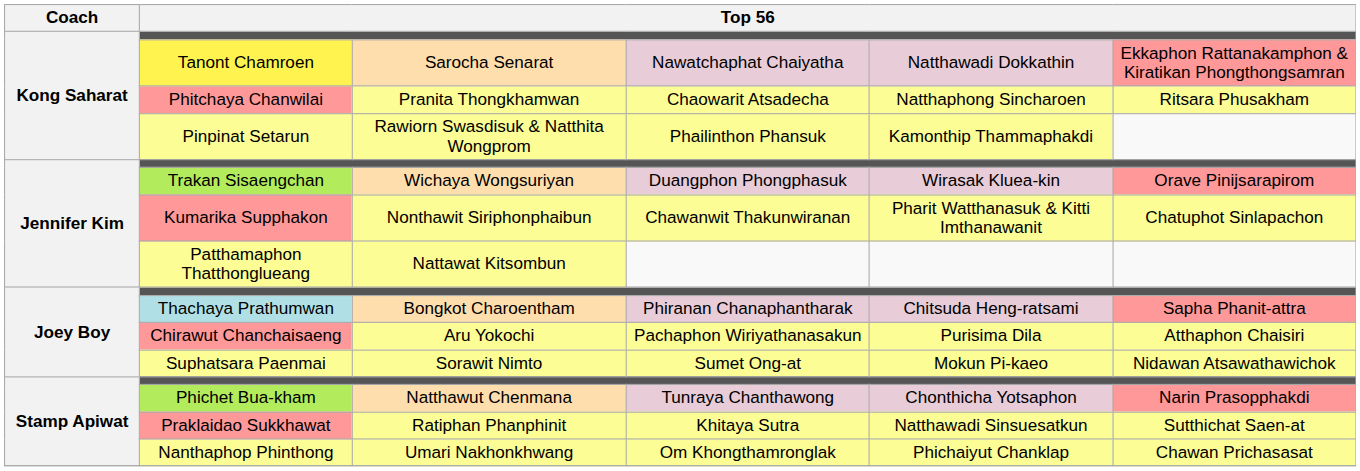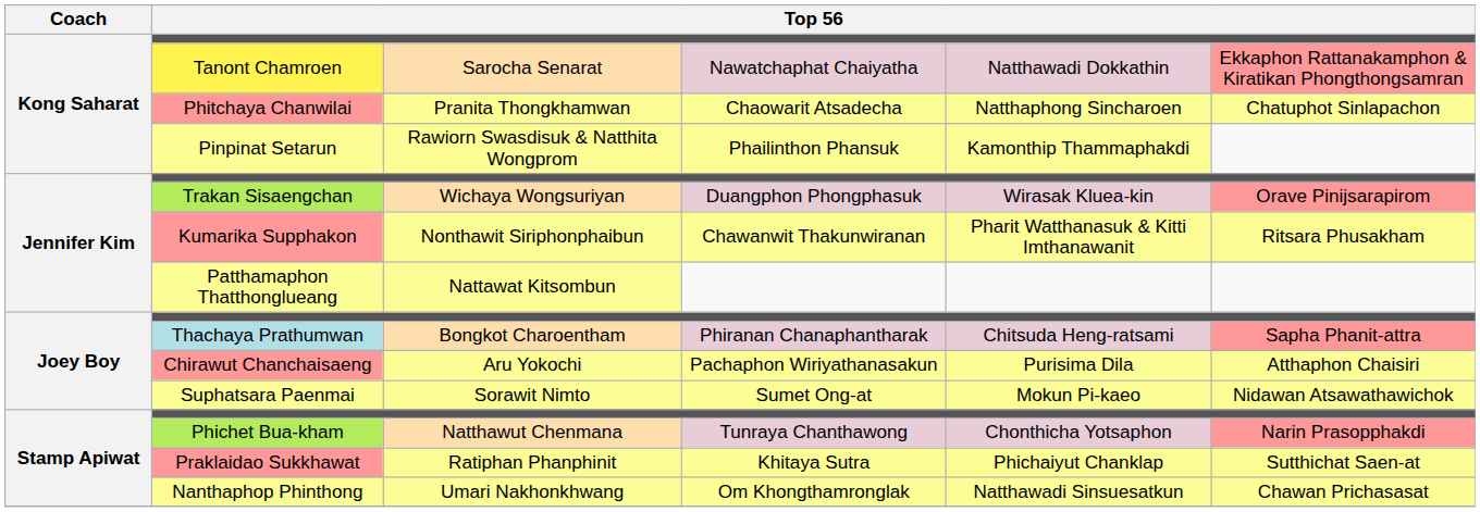 <table class="wikitable" style="text-align:center; width:100%;">
 <tr>
 <th width="10%">Coach</th>
 <th width="90%" colspan="5">Top 56</th>
 </tr>
 <tr>
 <th rowspan="4">Kong Saharat</th>
 <td colspan="5" style="background:#555555;"></td>
 </tr>
 <tr>
 <td style="background:#FFF44F;">Tanont Chamroen</td>
 <td style="background:#ffdead;">Sarocha Senarat</td>
 <td style="background:#E8CCD7;">Nawatchaphat Chaiyatha</td>
 <td style="background:#E8CCD7;">Natthawadi Dokkathin</td>
 <td style="background:#FF9999;">Ekkaphon Rattanakamphon & Kiratikan Phongthongsamran</td>
 </tr>
 <tr>
 <td style="background:#FF9999;">Phitchaya Chanwilai</td>
 <td style="background:#FDFD96;">Pranita Thongkhamwan</td>
 <td style="background:#FDFD96;">Chaowarit Atsadecha</td>
 <td style="background:#FDFD96;">Natthaphong Sincharoen</td>
-<td style="background:#FDFD96;">Ritsara Phusakham</td>
+<td style="background:#FDFD96;">Chatuphot Sinlapachon</td>
 </tr>
 <tr>
 <td style="background:#FDFD96;">Pinpinat Setarun</td>
 <td style="background:#FDFD96;">Rawiorn Swasdisuk & Natthita Wongprom</td>
 <td style="background:#FDFD96;">Phailinthon Phansuk</td>
 <td style="background:#FDFD96;">Kamonthip Thammaphakdi</td>
 <td width="18%"></td>
 </tr>
 <tr>
 <th rowspan="4">Jennifer Kim</th>
 <td colspan="5" style="background:#555555;"></td>
 </tr>
 <tr>
 <td style="background:#B2EC5D;">Trakan Sisaengchan</td>
 <td style="background:#ffdead;">Wichaya Wongsuriyan</td>
 <td style="background:#E8CCD7;">Duangphon Phongphasuk</td>
 <td style="background:#E8CCD7;">Wirasak Kluea-kin</td>
 <td style="background:#FF9999;">Orave Pinijsarapirom</td>
 </tr>
 <tr>
 <td style="background:#FF9999;">Kumarika Supphakon</td>
 <td style="background:#FDFD96;">Nonthawit Siriphonphaibun</td>
 <td style="background:#FDFD96;">Chawanwit Thakunwiranan</td>
 <td style="background:#FDFD96;">Pharit Watthanasuk & Kitti Imthanawanit</td>
-<td style="background:#FDFD96;">Chatuphot Sinlapachon</td>
+<td style="background:#FDFD96;">Ritsara Phusakham</td>
 </tr>
 <tr>
 <td style="background:#FDFD96;">Patthamaphon Thatthonglueang</td>
 <td style="background:#FDFD96;">Nattawat Kitsombun</td>
 <td width="18%"></td>
 <td width="18%"></td>
 </tr>
 <tr>
 <th rowspan="4">Joey Boy</th>
 <td colspan="5" style="background:#555555;"></td>
 </tr>
 <tr>
 <td style="background:#B0E0E6;">Thachaya Prathumwan</td>
 <td style="background:#ffdead;">Bongkot Charoentham</td>
 <td style="background:#E8CCD7;">Phiranan Chanaphantharak</td>
 <td style="background:#E8CCD7;">Chitsuda Heng-ratsami</td>
 <td style="background:#FF9999;">Sapha Phanit-attra</td>
 </tr>
 <tr>
 <td style="background:#FF9999;">Chirawut Chanchaisaeng</td>
 <td style="background:#FDFD96;">Aru Yokochi</td>
 <td style="background:#FDFD96;">Pachaphon Wiriyathanasakun</td>
 <td style="background:#FDFD96;">Purisima Dila</td>
 <td style="background:#FDFD96;">Atthaphon Chaisiri</td>
 </tr>
 <tr>
 <td style="background:#FDFD96;">Suphatsara Paenmai</td>
 <td style="background:#FDFD96;">Sorawit Nimto</td>
 <td style="background:#FDFD96;">Sumet Ong-at</td>
 <td style="background:#FDFD96;">Mokun Pi-kaeo</td>
 <td style="background:#FDFD96;">Nidawan Atsawathawichok</td>
 </tr>
 <tr>
 <th rowspan="4">Stamp Apiwat</th>
 <td colspan="5" style="background:#555555;"></td>
 </tr>
 <tr>
 <td style="background:#B2EC5D;">Phichet Bua-kham</td>
 <td style="background:#ffdead;">Natthawut Chenmana</td>
 <td style="background:#E8CCD7;">Tunraya Chanthawong</td>
 <td style="background:#E8CCD7;">Chonthicha Yotsaphon</td>
 <td style="background:#FF9999;">Narin Prasopphakdi</td>
 </tr>
 <tr>
 <td style="background:#FF9999;">Praklaidao Sukkhawat</td>
 <td style="background:#FDFD96;">Ratiphan Phanphinit</td>
 <td style="background:#FDFD96;">Khitaya Sutra</td>
-<td style="background:#FDFD96;">Natthawadi Sinsuesatkun</td>
+<td style="background:#FDFD96;">Phichaiyut Chanklap</td>
 <td style="background:#FDFD96;">Sutthichat Saen-at</td>
 </tr>
 <tr>
 <td style="background:#FDFD96;">Nanthaphop Phinthong</td>
 <td style="background:#FDFD96;">Umari Nakhonkhwang</td>
 <td style="background:#FDFD96;">Om Khongthamronglak</td>
-<td style="background:#FDFD96;">Phichaiyut Chanklap</td>
+<td style="background:#FDFD96;">Natthawadi Sinsuesatkun</td>
 <td style="background:#FDFD96;">Chawan Prichasasat</td>
 </tr>
 <tr>
 </tr>
 </table>
